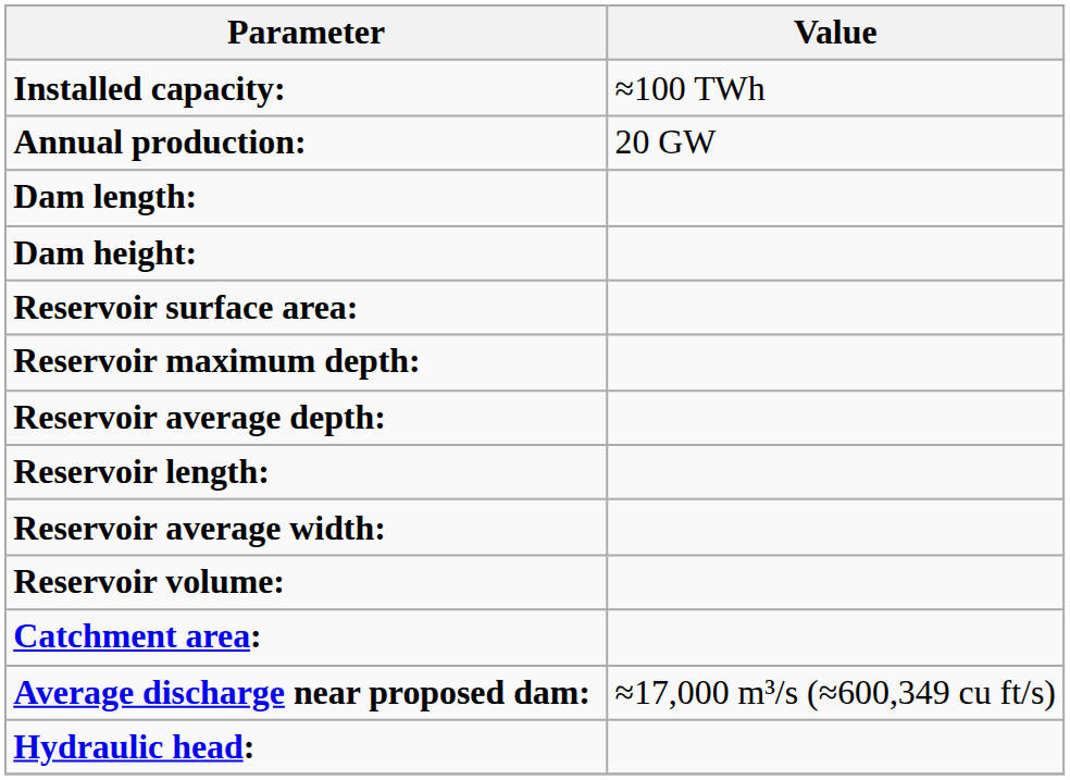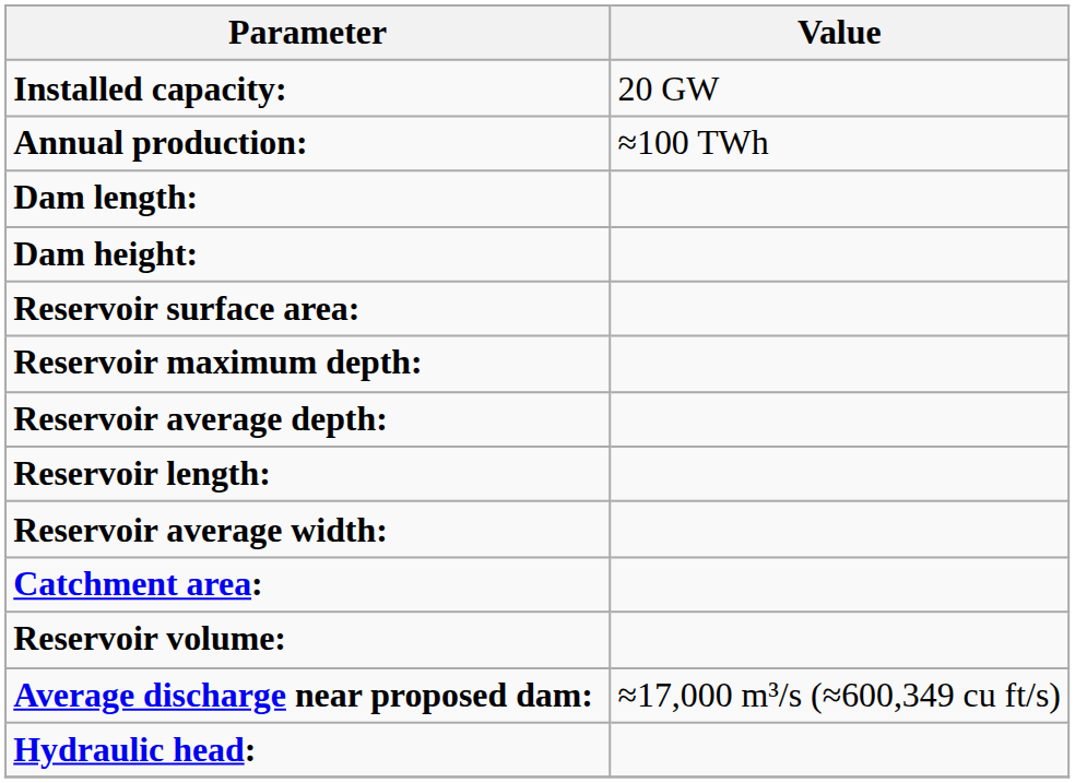 <table class="wikitable sortable" style="margin:1em auto;">
 <tr>
 <th>Parameter</th>
 <th>Value</th>
 </tr>
 <tr>
 <td><strong>Installed capacity:</strong></td>
-<td>≈100 TWh</td>
+<td>20 GW</td>
 </tr>
 <tr>
 <td><strong>Annual production:</strong></td>
-<td>20 GW</td>
+<td>≈100 TWh</td>
 </tr>
 <tr>
 <td><strong>Dam length:</strong></td>
 <td></td>
 </tr>
 <tr>
 <td><strong>Dam height:</strong></td>
 <td></td>
 </tr>
 <tr>
 <td><strong>Reservoir surface area:</strong></td>
 <td></td>
 </tr>
 <tr>
 <td><strong>Reservoir maximum depth:</strong></td>
 <td></td>
 </tr>
 <tr>
 <td><strong>Reservoir average depth:</strong></td>
 <td></td>
 </tr>
 <tr>
 <td><strong>Reservoir length:</strong></td>
 <td></td>
 </tr>
 <tr>
 <td><strong>Reservoir average width:</strong></td>
 <td></td>
 </tr>
 <tr>
+<td><strong><a href='#'>Catchment area</a>:</strong></td>
+<td> </td>
+</tr>
+<tr>
 <td><strong>Reservoir volume:</strong></td>
 <td></td>
-</tr>
-<tr>
-<td><strong><a href='#'>Catchment area</a>:</strong></td>
-<td> </td>
 </tr>
 <tr>
 <td><strong><a href='#'>Average discharge</a> near proposed dam:</strong> </td>
 <td>≈17,000 m³/s (≈600,349 cu ft/s)</td>
 </tr>
 <tr>
 <td><strong><a href='#'>Hydraulic head</a>:</strong></td>
 <td></td>
 </tr>
 <tr>
 </tr>
 </table>
